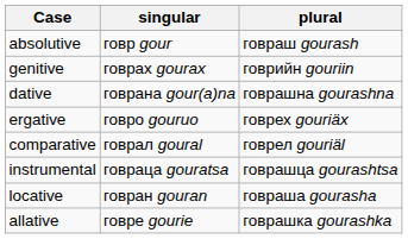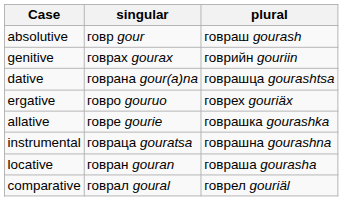 <table class="wikitable">
 <tr>
 <th>Case</th>
 <th>singular</th>
 <th>plural</th>
 </tr>
 <tr>
 <td>absolutive</td>
 <td>говр <em>gour</em></td>
 <td>говраш <em>gourash</em></td>
 </tr>
 <tr>
 <td>genitive</td>
 <td>говрах <em>gourax</em></td>
 <td>говрийн <em>gouriin</em></td>
 </tr>
 <tr>
 <td>dative</td>
 <td>говрана <em>gour(a)na</em></td>
-<td>говрашна <em>gourashna</em></td>
+<td>говрашца <em>gourashtsa</em></td>
 </tr>
 <tr>
 <td>ergative</td>
 <td>говро <em>gouruo</em></td>
 <td>говрех <em>gouriäx</em></td>
 </tr>
 <tr>
-<td>comparative</td>
-<td>говрал <em>goural</em></td>
-<td>говрел <em>gouriäl</em></td>
+<td>allative</td>
+<td>говре <em>gourie</em></td>
+<td>говрашка <em>gourashka</em></td>
 </tr>
 <tr>
 <td>instrumental</td>
 <td>говраца <em>gouratsa</em></td>
-<td>говрашца <em>gourashtsa</em></td>
+<td>говрашна <em>gourashna</em></td>
 </tr>
 <tr>
 <td>locative</td>
 <td>говран <em>gouran</em></td>
 <td>говраша <em>gourasha</em></td>
 </tr>
 <tr>
-<td>allative</td>
-<td>говре <em>gourie</em></td>
-<td>говрашка <em>gourashka</em></td>
+<td>comparative</td>
+<td>говрал <em>goural</em></td>
+<td>говрел <em>gouriäl</em></td>
 </tr>
 </table>
